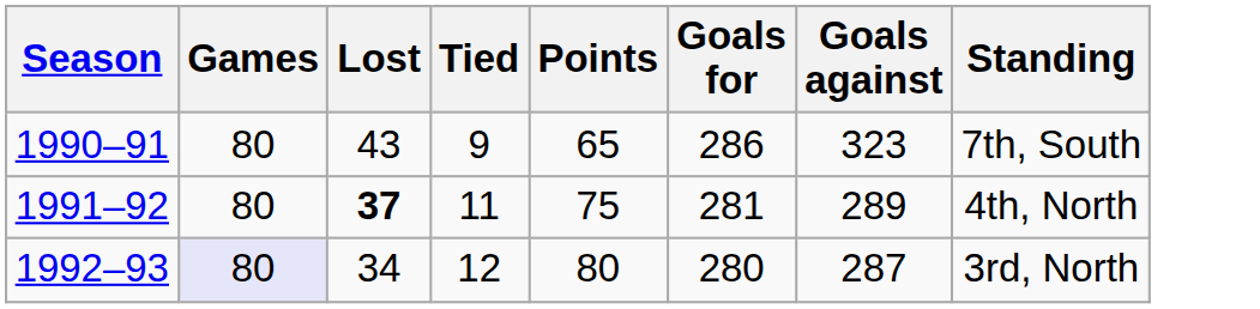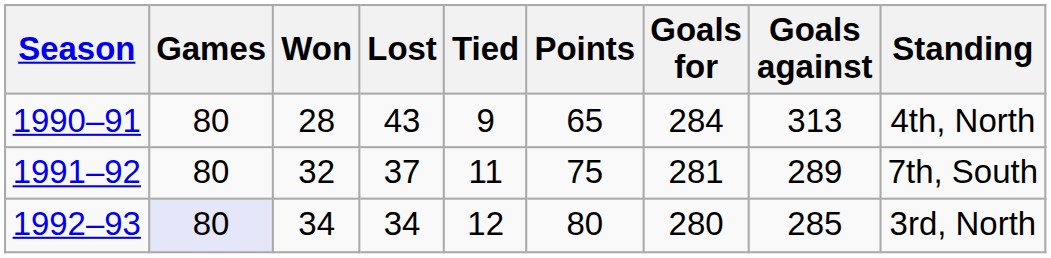 <table class="wikitable" style="text-align:center">
 <tr>
 <th><a href='#'>Season</a></th>
 <th>Games</th>
+<th>Won</th>
 <th>Lost</th>
 <th>Tied</th>
 <th>Points</th>
 <th>Goals<br>for</th>
 <th>Goals<br>against</th>
 <th>Standing</th>
 </tr>
 <tr>
 <td><a href='#'>1990–91</a></td>
 <td>80</td>
+<td>28</td>
 <td>43</td>
 <td>9</td>
 <td>65</td>
-<td>286</td>
-<td>323</td>
-<td>7th, South</td>
+<td>284</td>
+<td>313</td>
+<td>4th, North</td>
 </tr>
 <tr>
 <td><a href='#'>1991–92</a></td>
 <td>80</td>
-<td><strong>37</strong></td>
+<td>32</td>
+<td>37</td>
 <td>11</td>
 <td>75</td>
 <td>281</td>
 <td>289</td>
-<td>4th, North</td>
+<td>7th, South</td>
 </tr>
 <tr>
 <td><a href='#'>1992–93</a></td>
 <td style="background: lavender;">80</td>
 <td>34</td>
+<td>34</td>
 <td>12</td>
 <td>80</td>
 <td>280</td>
-<td>287</td>
+<td>285</td>
 <td>3rd, North</td>
 </tr>
 </table>
